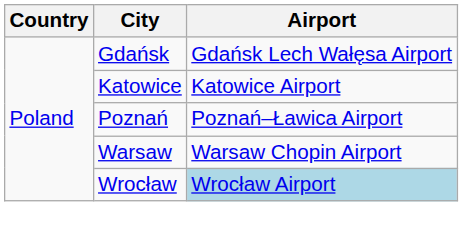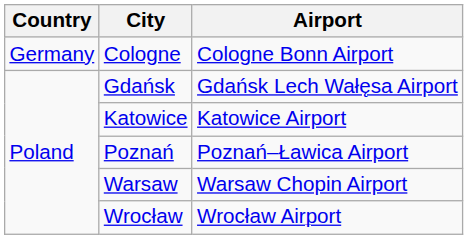 <table class="wikitable sortable">
 <tr>
 <th>Country</th>
 <th>City</th>
 <th>Airport</th>
+</tr>
+<tr>
+<td><a href='#'>Germany</a></td>
+<td><a href='#'>Cologne</a></td>
+<td><a href='#'>Cologne Bonn Airport</a></td>
 </tr>
 <tr>
 <td rowspan="5"><a href='#'>Poland</a></td>
 <td><a href='#'>Gdańsk</a></td>
 <td><a href='#'>Gdańsk Lech Wałęsa Airport</a></td>
 </tr>
 <tr>
 <td><a href='#'>Katowice</a></td>
 <td><a href='#'>Katowice Airport</a></td>
 </tr>
 <tr>
 <td><a href='#'>Poznań</a></td>
 <td><a href='#'>Poznań–Ławica Airport</a></td>
 </tr>
 <tr>
 <td><a href='#'>Warsaw</a></td>
 <td><a href='#'>Warsaw Chopin Airport</a></td>
 </tr>
 <tr>
 <td><a href='#'>Wrocław</a></td>
-<td style="background: lightblue;"><a href='#'>Wrocław Airport</a></td>
+<td><a href='#'>Wrocław Airport</a></td>
 </tr>
 </table>
